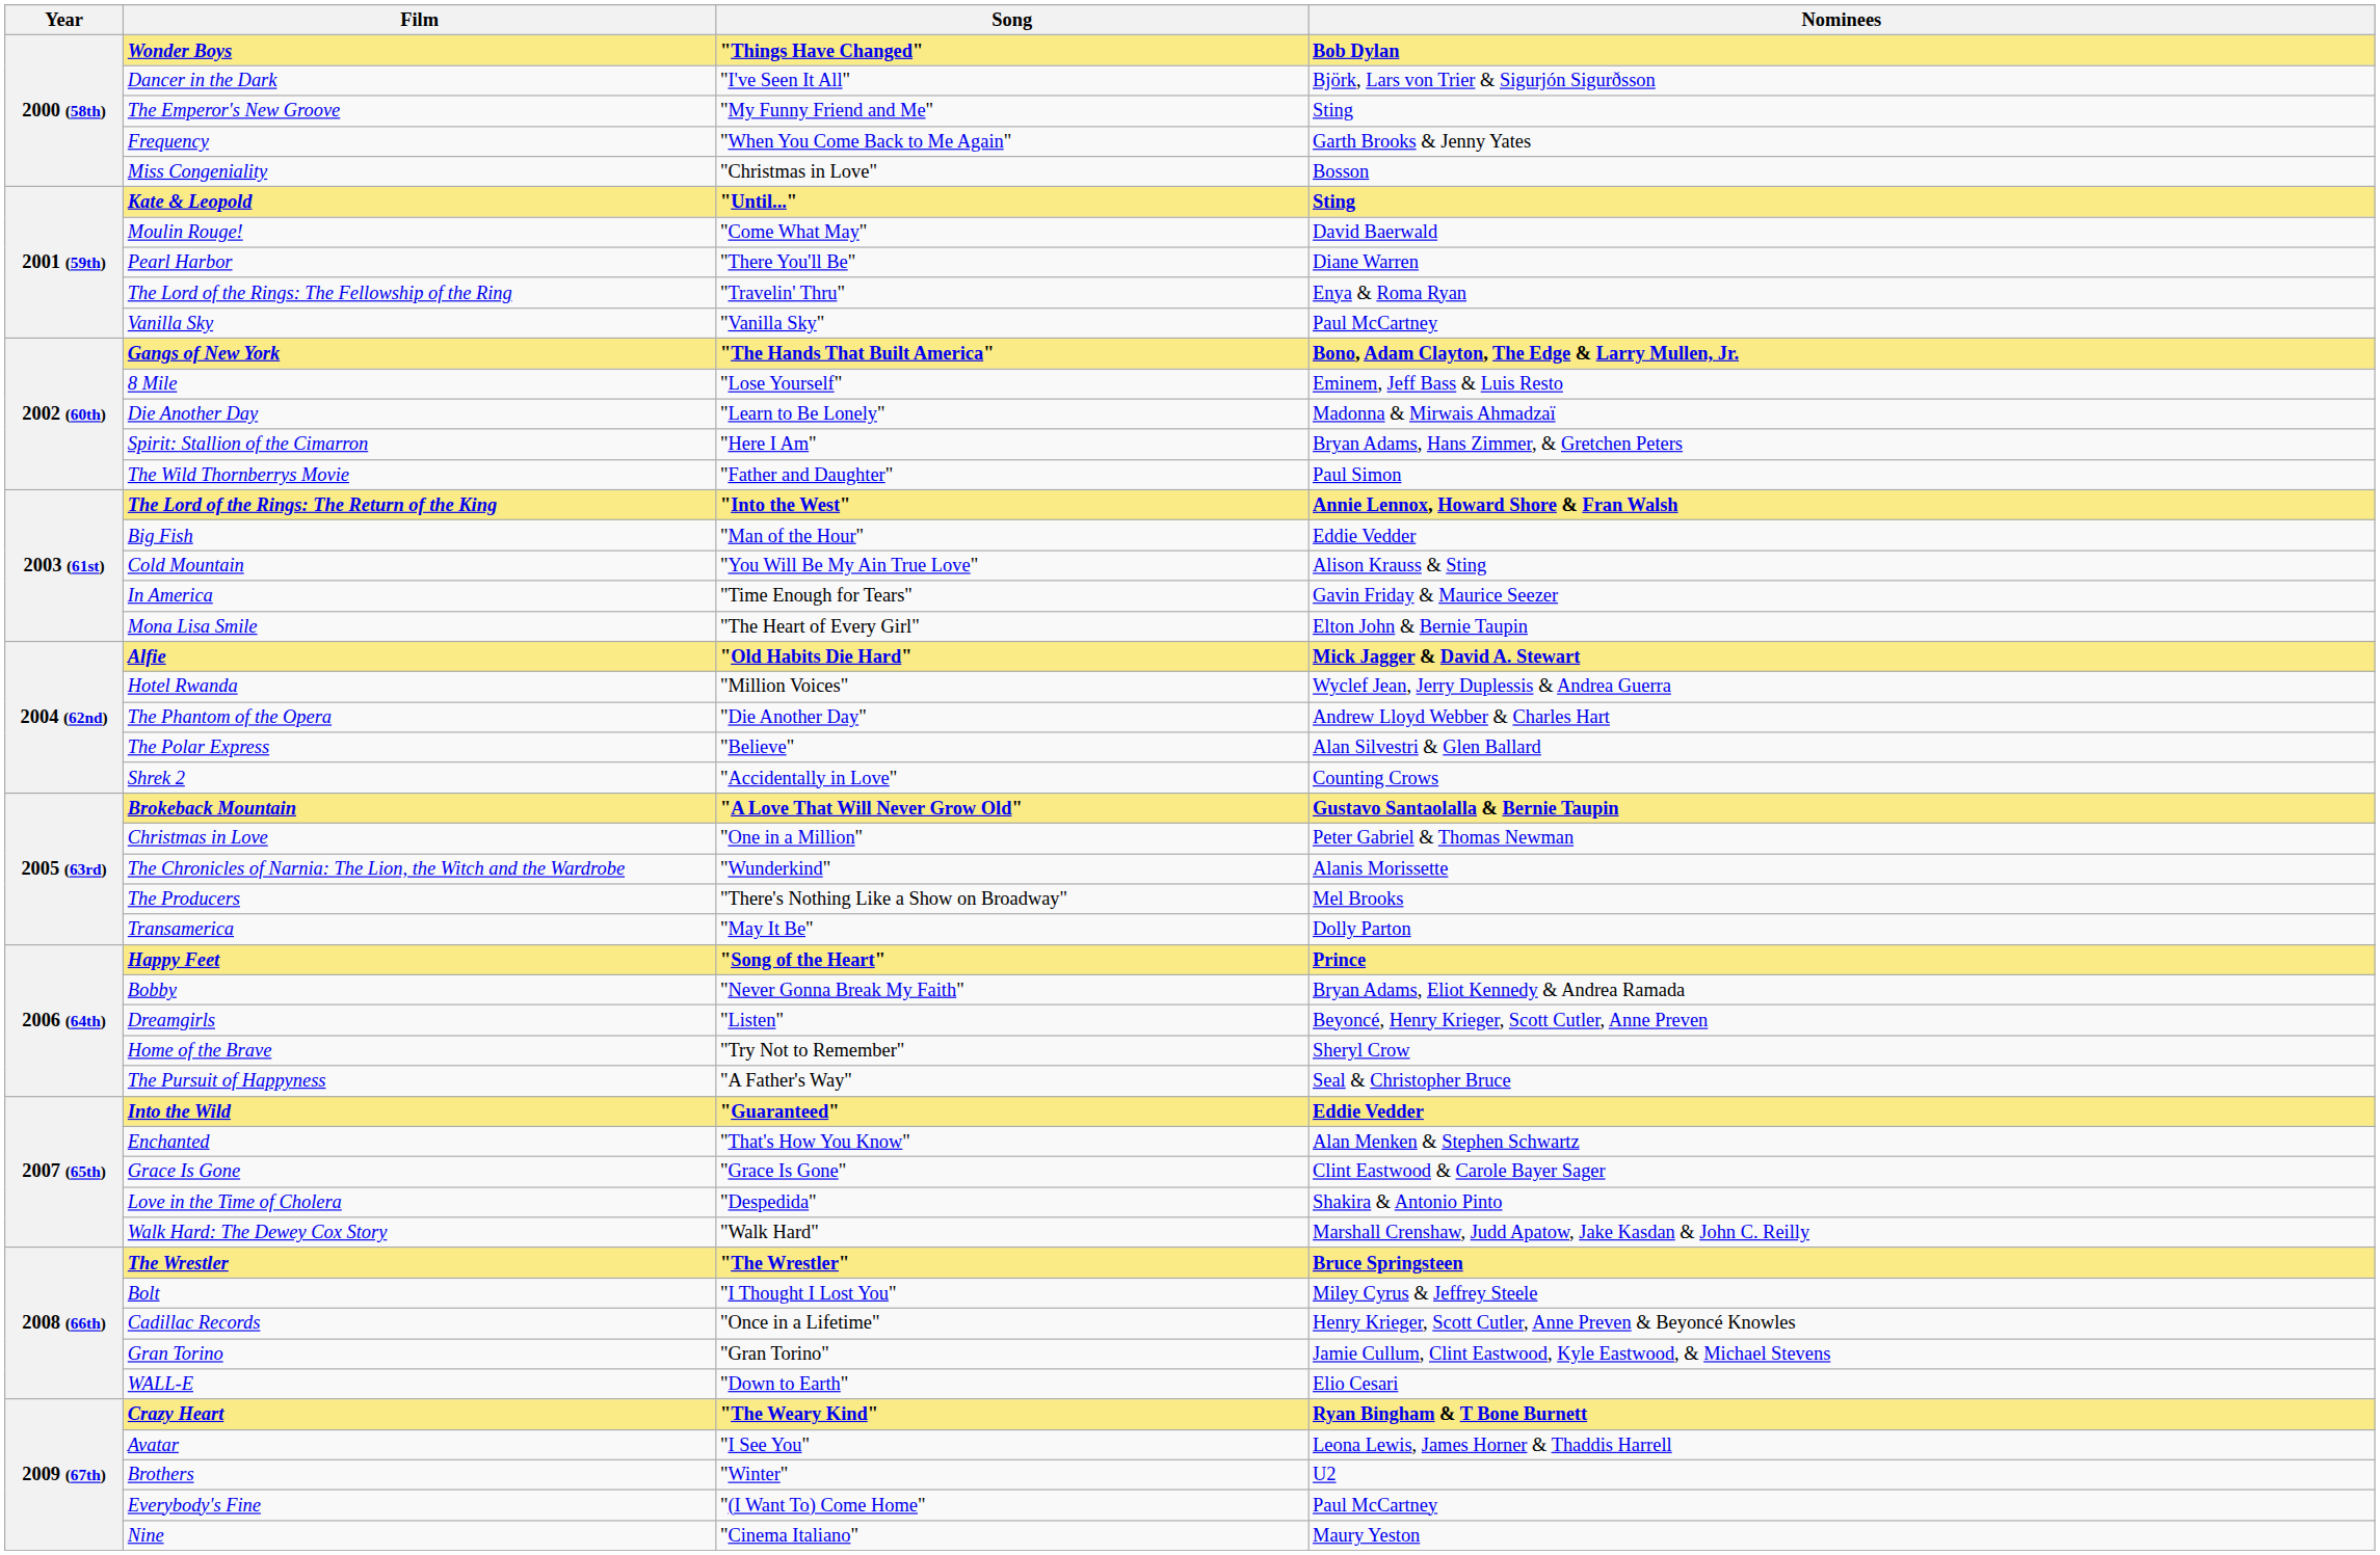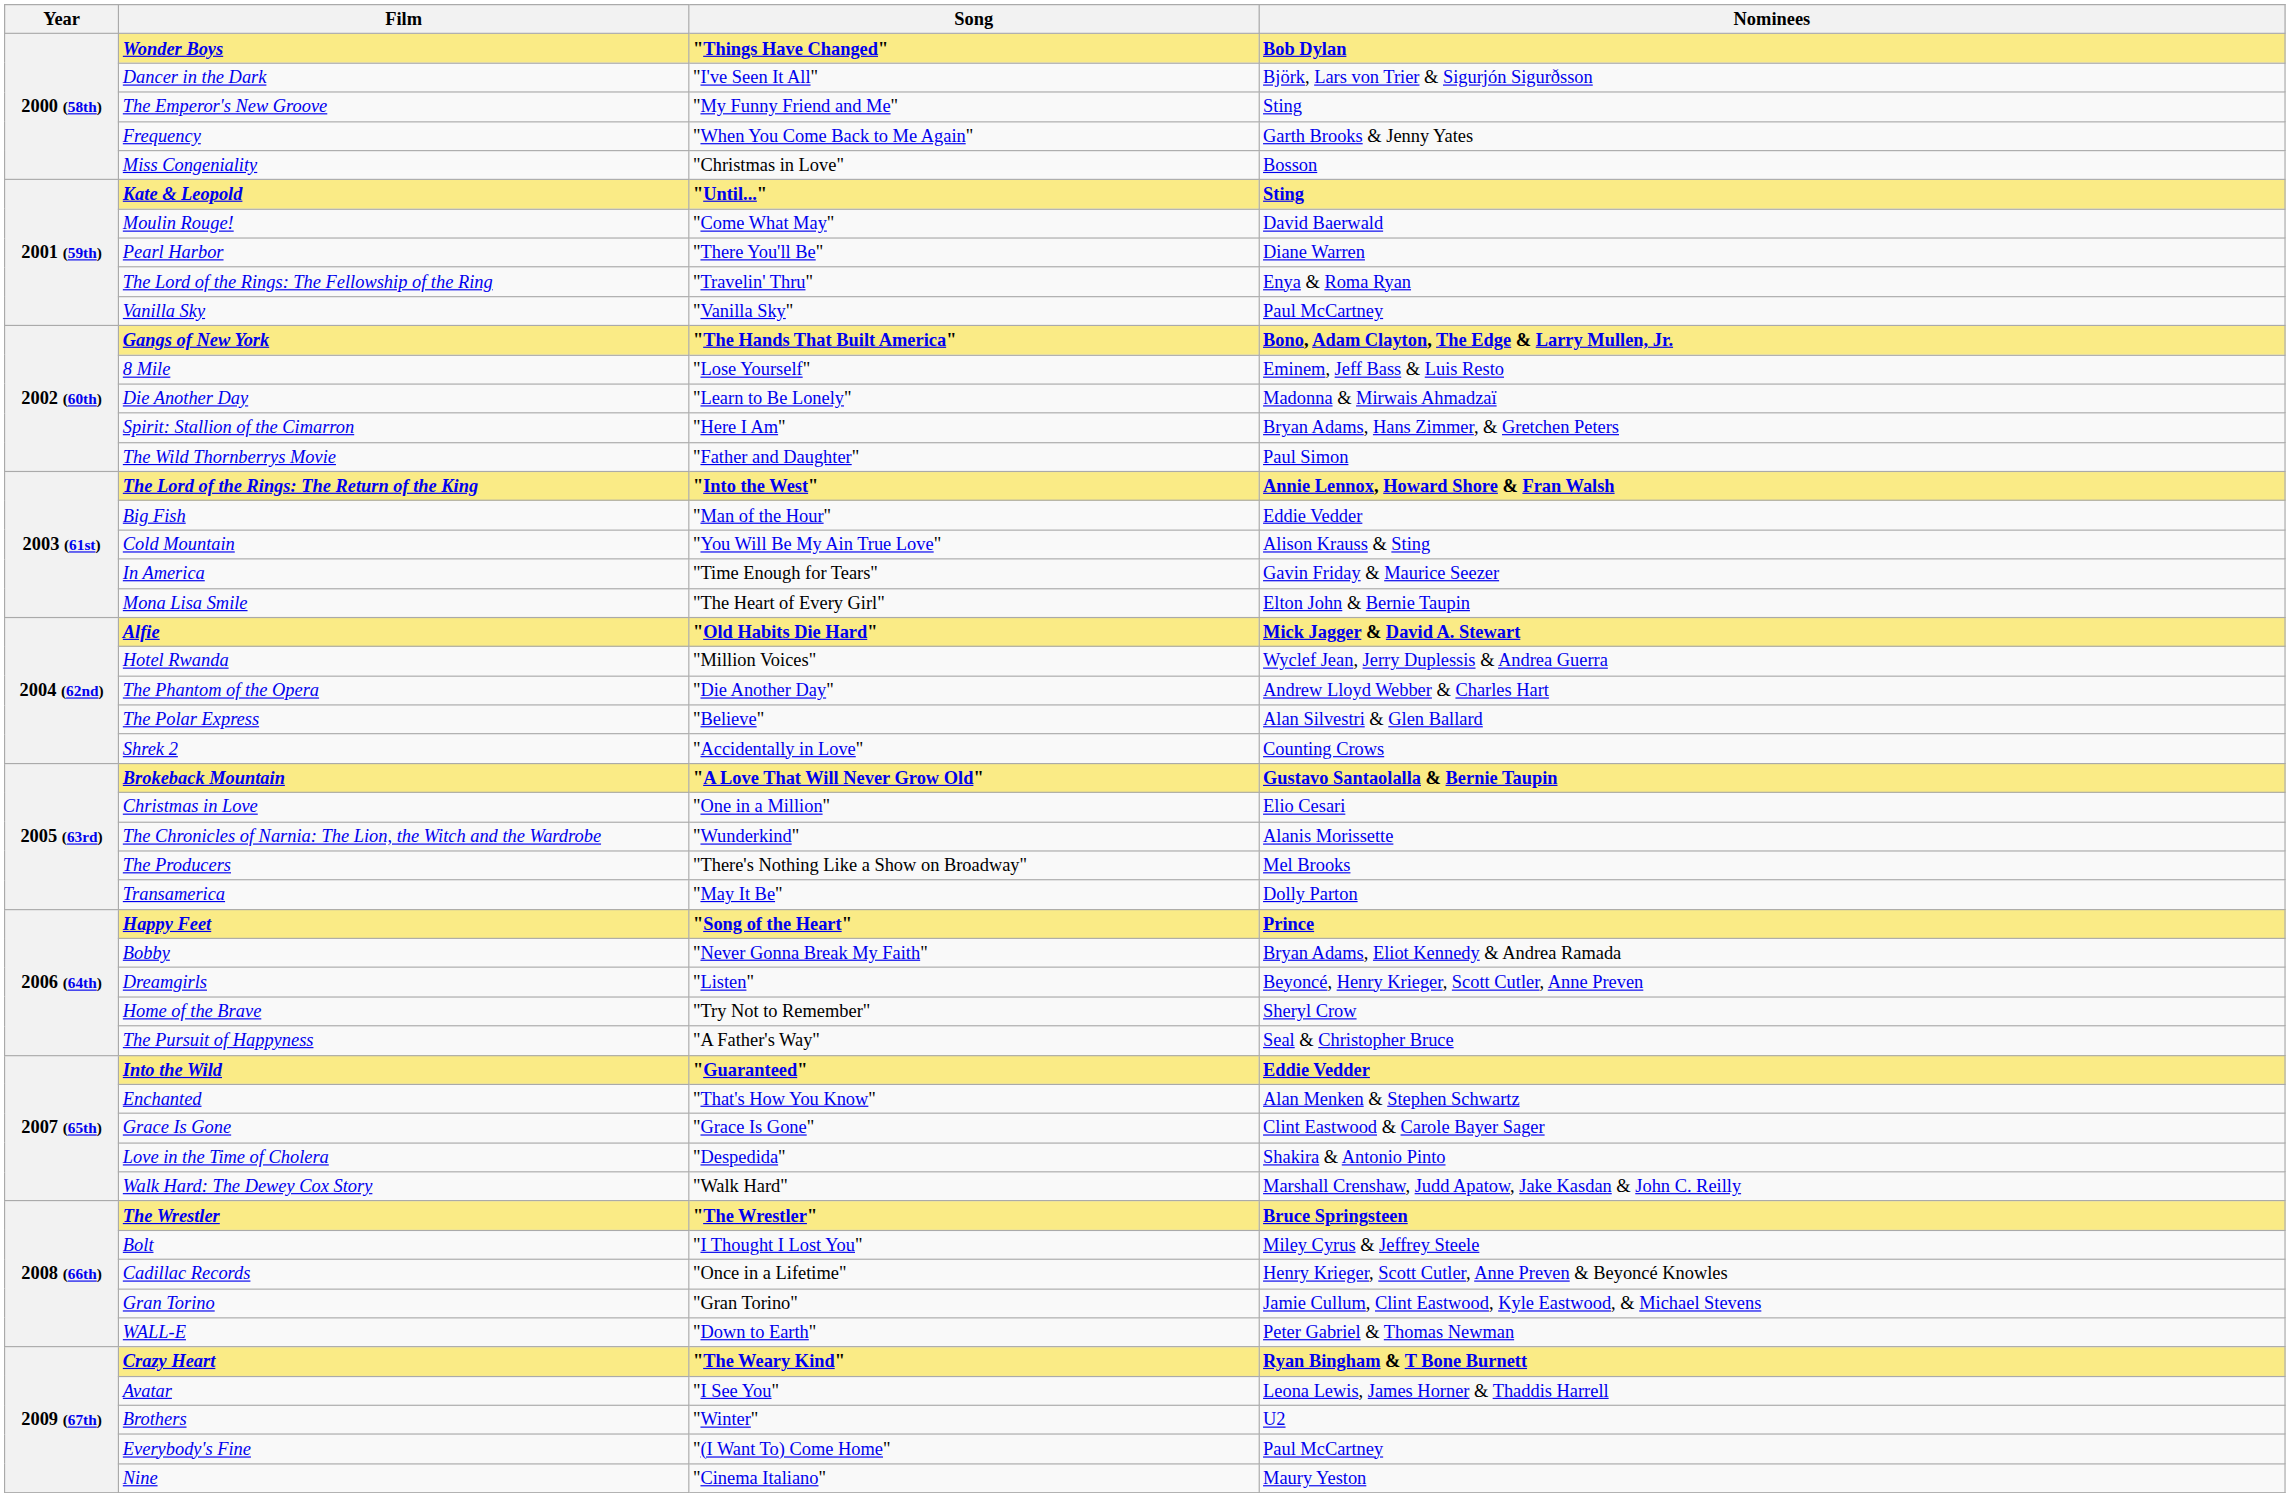 <table class="wikitable" style="width:100%">
 <tr bgcolor="#bebebe">
 <th width="5%">Year</th>
 <th width="25%">Film</th>
 <th width="25%">Song</th>
 <th width="45%">Nominees</th>
 </tr>
 <tr>
 <th rowspan="5," style="text-align:center">2000 <small>(<a href='#'>58th</a>)</small></th>
 <td style="background:#FAEB86"><strong><em><a href='#'>Wonder Boys</a></em></strong></td>
 <td style="background:#FAEB86"><strong>"<a href='#'>Things Have Changed</a>"</strong></td>
 <td style="background:#FAEB86"><strong><a href='#'>Bob Dylan</a></strong></td>
 </tr>
 <tr>
 <td><em><a href='#'>Dancer in the Dark</a></em></td>
 <td>"<a href='#'>I've Seen It All</a>"</td>
 <td><a href='#'>Björk</a>, <a href='#'>Lars von Trier</a> & <a href='#'>Sigurjón Sigurðsson</a></td>
 </tr>
 <tr>
 <td><em><a href='#'>The Emperor's New Groove</a></em></td>
 <td>"<a href='#'>My Funny Friend and Me</a>"</td>
 <td><a href='#'>Sting</a></td>
 </tr>
 <tr>
 <td><em><a href='#'>Frequency</a></em></td>
 <td>"<a href='#'>When You Come Back to Me Again</a>"</td>
 <td><a href='#'>Garth Brooks</a> & Jenny Yates</td>
 </tr>
 <tr>
 <td><em><a href='#'>Miss Congeniality</a></em></td>
 <td>"Christmas in Love"</td>
 <td><a href='#'>Bosson</a></td>
 </tr>
 <tr>
 <th rowspan="5," style="text-align:center">2001 <small>(<a href='#'>59th</a>)</small></th>
 <td style="background:#FAEB86"><strong><em><a href='#'>Kate & Leopold</a></em></strong></td>
 <td style="background:#FAEB86"><strong>"<a href='#'>Until...</a>"</strong></td>
 <td style="background:#FAEB86"><strong><a href='#'>Sting</a></strong></td>
 </tr>
 <tr>
 <td><em><a href='#'>Moulin Rouge!</a></em></td>
 <td>"<a href='#'>Come What May</a>"</td>
 <td><a href='#'>David Baerwald</a></td>
 </tr>
 <tr>
 <td><em><a href='#'>Pearl Harbor</a></em></td>
 <td>"<a href='#'>There You'll Be</a>"</td>
 <td><a href='#'>Diane Warren</a></td>
 </tr>
 <tr>
 <td><em><a href='#'>The Lord of the Rings: The Fellowship of the Ring</a></em></td>
 <td>"<a href='#'>Travelin' Thru</a>"</td>
 <td><a href='#'>Enya</a> & <a href='#'>Roma Ryan</a></td>
 </tr>
 <tr>
 <td><em><a href='#'>Vanilla Sky</a></em></td>
 <td>"<a href='#'>Vanilla Sky</a>"</td>
 <td><a href='#'>Paul McCartney</a></td>
 </tr>
 <tr>
 <th rowspan="5," style="text-align:center">2002 <small>(<a href='#'>60th</a>)</small></th>
 <td style="background:#FAEB86"><strong><em><a href='#'>Gangs of New York</a></em></strong></td>
 <td style="background:#FAEB86"><strong>"<a href='#'>The Hands That Built America</a>"</strong></td>
 <td style="background:#FAEB86"><strong><a href='#'>Bono</a>, <a href='#'>Adam Clayton</a>, <a href='#'>The Edge</a> & <a href='#'>Larry Mullen, Jr.</a></strong></td>
 </tr>
 <tr>
 <td><em><a href='#'>8 Mile</a></em></td>
 <td>"<a href='#'>Lose Yourself</a>"</td>
 <td><a href='#'>Eminem</a>, <a href='#'>Jeff Bass</a> & <a href='#'>Luis Resto</a></td>
 </tr>
 <tr>
 <td><em><a href='#'>Die Another Day</a></em></td>
 <td>"<a href='#'>Learn to Be Lonely</a>"</td>
 <td><a href='#'>Madonna</a> & <a href='#'>Mirwais Ahmadzaï</a></td>
 </tr>
 <tr>
 <td><em><a href='#'>Spirit: Stallion of the Cimarron</a></em></td>
 <td>"<a href='#'>Here I Am</a>"</td>
 <td><a href='#'>Bryan Adams</a>, <a href='#'>Hans Zimmer</a>, & <a href='#'>Gretchen Peters</a></td>
 </tr>
 <tr>
 <td><em><a href='#'>The Wild Thornberrys Movie</a></em></td>
 <td>"<a href='#'>Father and Daughter</a>"</td>
 <td><a href='#'>Paul Simon</a></td>
 </tr>
 <tr>
 <th rowspan="5," style="text-align:center">2003 <small>(<a href='#'>61st</a>)</small></th>
 <td style="background:#FAEB86"><strong><em><a href='#'>The Lord of the Rings: The Return of the King</a></em></strong></td>
 <td style="background:#FAEB86"><strong>"<a href='#'>Into the West</a>"</strong></td>
 <td style="background:#FAEB86"><strong><a href='#'>Annie Lennox</a>, <a href='#'>Howard Shore</a> & <a href='#'>Fran Walsh</a></strong></td>
 </tr>
 <tr>
 <td><em><a href='#'>Big Fish</a></em></td>
 <td>"<a href='#'>Man of the Hour</a>"</td>
 <td><a href='#'>Eddie Vedder</a></td>
 </tr>
 <tr>
 <td><em><a href='#'>Cold Mountain</a></em></td>
 <td>"<a href='#'>You Will Be My Ain True Love</a>"</td>
 <td><a href='#'>Alison Krauss</a> & <a href='#'>Sting</a></td>
 </tr>
 <tr>
 <td><em><a href='#'>In America</a></em></td>
 <td>"Time Enough for Tears"</td>
 <td><a href='#'>Gavin Friday</a> & <a href='#'>Maurice Seezer</a></td>
 </tr>
 <tr>
 <td><em><a href='#'>Mona Lisa Smile</a></em></td>
 <td>"The Heart of Every Girl"</td>
 <td><a href='#'>Elton John</a> & <a href='#'>Bernie Taupin</a></td>
 </tr>
 <tr>
 <th rowspan="5," style="text-align:center">2004 <small>(<a href='#'>62nd</a>)</small></th>
 <td style="background:#FAEB86"><strong><em><a href='#'>Alfie</a></em></strong></td>
 <td style="background:#FAEB86"><strong>"<a href='#'>Old Habits Die Hard</a>"</strong></td>
 <td style="background:#FAEB86"><strong><a href='#'>Mick Jagger</a> & <a href='#'>David A. Stewart</a></strong></td>
 </tr>
 <tr>
 <td><em><a href='#'>Hotel Rwanda</a></em></td>
 <td>"Million Voices"</td>
 <td><a href='#'>Wyclef Jean</a>, <a href='#'>Jerry Duplessis</a> & <a href='#'>Andrea Guerra</a></td>
 </tr>
 <tr>
 <td><em><a href='#'>The Phantom of the Opera</a></em></td>
 <td>"<a href='#'>Die Another Day</a>"</td>
 <td><a href='#'>Andrew Lloyd Webber</a> & <a href='#'>Charles Hart</a></td>
 </tr>
 <tr>
 <td><em><a href='#'>The Polar Express</a></em></td>
 <td>"<a href='#'>Believe</a>"</td>
 <td><a href='#'>Alan Silvestri</a> & <a href='#'>Glen Ballard</a></td>
 </tr>
 <tr>
 <td><em><a href='#'>Shrek 2</a></em></td>
 <td>"<a href='#'>Accidentally in Love</a>"</td>
 <td><a href='#'>Counting Crows</a></td>
 </tr>
 <tr>
 <th rowspan="5," style="text-align:center">2005 <small>(<a href='#'>63rd</a>)</small></th>
 <td style="background:#FAEB86"><strong><em><a href='#'>Brokeback Mountain</a></em></strong></td>
 <td style="background:#FAEB86"><strong>"<a href='#'>A Love That Will Never Grow Old</a>"</strong></td>
 <td style="background:#FAEB86"><strong><a href='#'>Gustavo Santaolalla</a> & <a href='#'>Bernie Taupin</a></strong></td>
 </tr>
 <tr>
 <td><em><a href='#'>Christmas in Love</a></em></td>
 <td>"<a href='#'>One in a Million</a>"</td>
-<td><a href='#'>Peter Gabriel</a> & <a href='#'>Thomas Newman</a></td>
+<td><a href='#'>Elio Cesari</a></td>
 </tr>
 <tr>
 <td><em><a href='#'>The Chronicles of Narnia: The Lion, the Witch and the Wardrobe</a></em></td>
 <td>"<a href='#'>Wunderkind</a>"</td>
 <td><a href='#'>Alanis Morissette</a></td>
 </tr>
 <tr>
 <td><em><a href='#'>The Producers</a></em></td>
 <td>"There's Nothing Like a Show on Broadway"</td>
 <td><a href='#'>Mel Brooks</a></td>
 </tr>
 <tr>
 <td><em><a href='#'>Transamerica</a></em></td>
 <td>"<a href='#'>May It Be</a>"</td>
 <td><a href='#'>Dolly Parton</a></td>
 </tr>
 <tr>
 <th rowspan="5," style="text-align:center">2006 <small>(<a href='#'>64th</a>)</small></th>
 <td style="background:#FAEB86"><strong><em><a href='#'>Happy Feet</a></em></strong></td>
 <td style="background:#FAEB86"><strong>"<a href='#'>Song of the Heart</a>"</strong></td>
 <td style="background:#FAEB86"><strong><a href='#'>Prince</a></strong></td>
 </tr>
 <tr>
 <td><em><a href='#'>Bobby</a></em></td>
 <td>"<a href='#'>Never Gonna Break My Faith</a>"</td>
 <td><a href='#'>Bryan Adams</a>, <a href='#'>Eliot Kennedy</a> & Andrea Ramada</td>
 </tr>
 <tr>
 <td><em><a href='#'>Dreamgirls</a></em></td>
 <td>"<a href='#'>Listen</a>"</td>
 <td><a href='#'>Beyoncé</a>, <a href='#'>Henry Krieger</a>, <a href='#'>Scott Cutler</a>, <a href='#'>Anne Preven</a></td>
 </tr>
 <tr>
 <td><em><a href='#'>Home of the Brave</a></em></td>
 <td>"Try Not to Remember"</td>
 <td><a href='#'>Sheryl Crow</a></td>
 </tr>
 <tr>
 <td><em><a href='#'>The Pursuit of Happyness</a></em></td>
 <td>"A Father's Way"</td>
 <td><a href='#'>Seal</a> & <a href='#'>Christopher Bruce</a></td>
 </tr>
 <tr>
 <th rowspan="5," style="text-align:center">2007 <small>(<a href='#'>65th</a>)</small></th>
 <td style="background:#FAEB86"><strong><em><a href='#'>Into the Wild</a></em></strong></td>
 <td style="background:#FAEB86"><strong>"<a href='#'>Guaranteed</a>"</strong></td>
 <td style="background:#FAEB86"><strong><a href='#'>Eddie Vedder</a></strong></td>
 </tr>
 <tr>
 <td><em><a href='#'>Enchanted</a></em></td>
 <td>"<a href='#'>That's How You Know</a>"</td>
 <td><a href='#'>Alan Menken</a> & <a href='#'>Stephen Schwartz</a></td>
 </tr>
 <tr>
 <td><em><a href='#'>Grace Is Gone</a></em></td>
 <td>"<a href='#'>Grace Is Gone</a>"</td>
 <td><a href='#'>Clint Eastwood</a> & <a href='#'>Carole Bayer Sager</a></td>
 </tr>
 <tr>
 <td><em><a href='#'>Love in the Time of Cholera</a></em></td>
 <td>"<a href='#'>Despedida</a>"</td>
 <td><a href='#'>Shakira</a> & <a href='#'>Antonio Pinto</a></td>
 </tr>
 <tr>
 <td><em><a href='#'>Walk Hard: The Dewey Cox Story</a></em></td>
 <td>"Walk Hard"</td>
 <td><a href='#'>Marshall Crenshaw</a>, <a href='#'>Judd Apatow</a>, <a href='#'>Jake Kasdan</a> & <a href='#'>John C. Reilly</a></td>
 </tr>
 <tr>
 <th rowspan="5," style="text-align:center">2008 <small>(<a href='#'>66th</a>)</small></th>
 <td style="background:#FAEB86"><strong><em><a href='#'>The Wrestler</a></em></strong></td>
 <td style="background:#FAEB86"><strong>"<a href='#'>The Wrestler</a>"</strong></td>
 <td style="background:#FAEB86"><strong><a href='#'>Bruce Springsteen</a></strong></td>
 </tr>
 <tr>
 <td><em><a href='#'>Bolt</a></em></td>
 <td>"<a href='#'>I Thought I Lost You</a>"</td>
 <td><a href='#'>Miley Cyrus</a> & <a href='#'>Jeffrey Steele</a></td>
 </tr>
 <tr>
 <td><em><a href='#'>Cadillac Records</a></em></td>
 <td>"Once in a Lifetime"</td>
 <td><a href='#'>Henry Krieger</a>, <a href='#'>Scott Cutler</a>, <a href='#'>Anne Preven</a> & Beyoncé Knowles</td>
 </tr>
 <tr>
 <td><em><a href='#'>Gran Torino</a></em></td>
 <td>"Gran Torino"</td>
 <td><a href='#'>Jamie Cullum</a>, <a href='#'>Clint Eastwood</a>, <a href='#'>Kyle Eastwood</a>, & <a href='#'>Michael Stevens</a></td>
 </tr>
 <tr>
 <td><em><a href='#'>WALL-E</a></em></td>
 <td>"<a href='#'>Down to Earth</a>"</td>
-<td><a href='#'>Elio Cesari</a></td>
+<td><a href='#'>Peter Gabriel</a> & <a href='#'>Thomas Newman</a></td>
 </tr>
 <tr>
 <th rowspan="5," style="text-align:center">2009 <small>(<a href='#'>67th</a>)</small></th>
 <td style="background:#FAEB86"><strong><em><a href='#'>Crazy Heart</a></em></strong></td>
 <td style="background:#FAEB86"><strong>"<a href='#'>The Weary Kind</a>"</strong></td>
 <td style="background:#FAEB86"><strong><a href='#'>Ryan Bingham</a> & <a href='#'>T Bone Burnett</a></strong></td>
 </tr>
 <tr>
 <td><em><a href='#'>Avatar</a></em></td>
 <td>"<a href='#'>I See You</a>"</td>
 <td><a href='#'>Leona Lewis</a>, <a href='#'>James Horner</a> & <a href='#'>Thaddis Harrell</a></td>
 </tr>
 <tr>
 <td><em><a href='#'>Brothers</a></em></td>
 <td>"<a href='#'>Winter</a>"</td>
 <td><a href='#'>U2</a></td>
 </tr>
 <tr>
 <td><em><a href='#'>Everybody's Fine</a></em></td>
 <td>"<a href='#'>(I Want To) Come Home</a>"</td>
 <td><a href='#'>Paul McCartney</a></td>
 </tr>
 <tr>
 <td><em><a href='#'>Nine</a></em></td>
 <td>"<a href='#'>Cinema Italiano</a>"</td>
 <td><a href='#'>Maury Yeston</a></td>
 </tr>
 </table>
